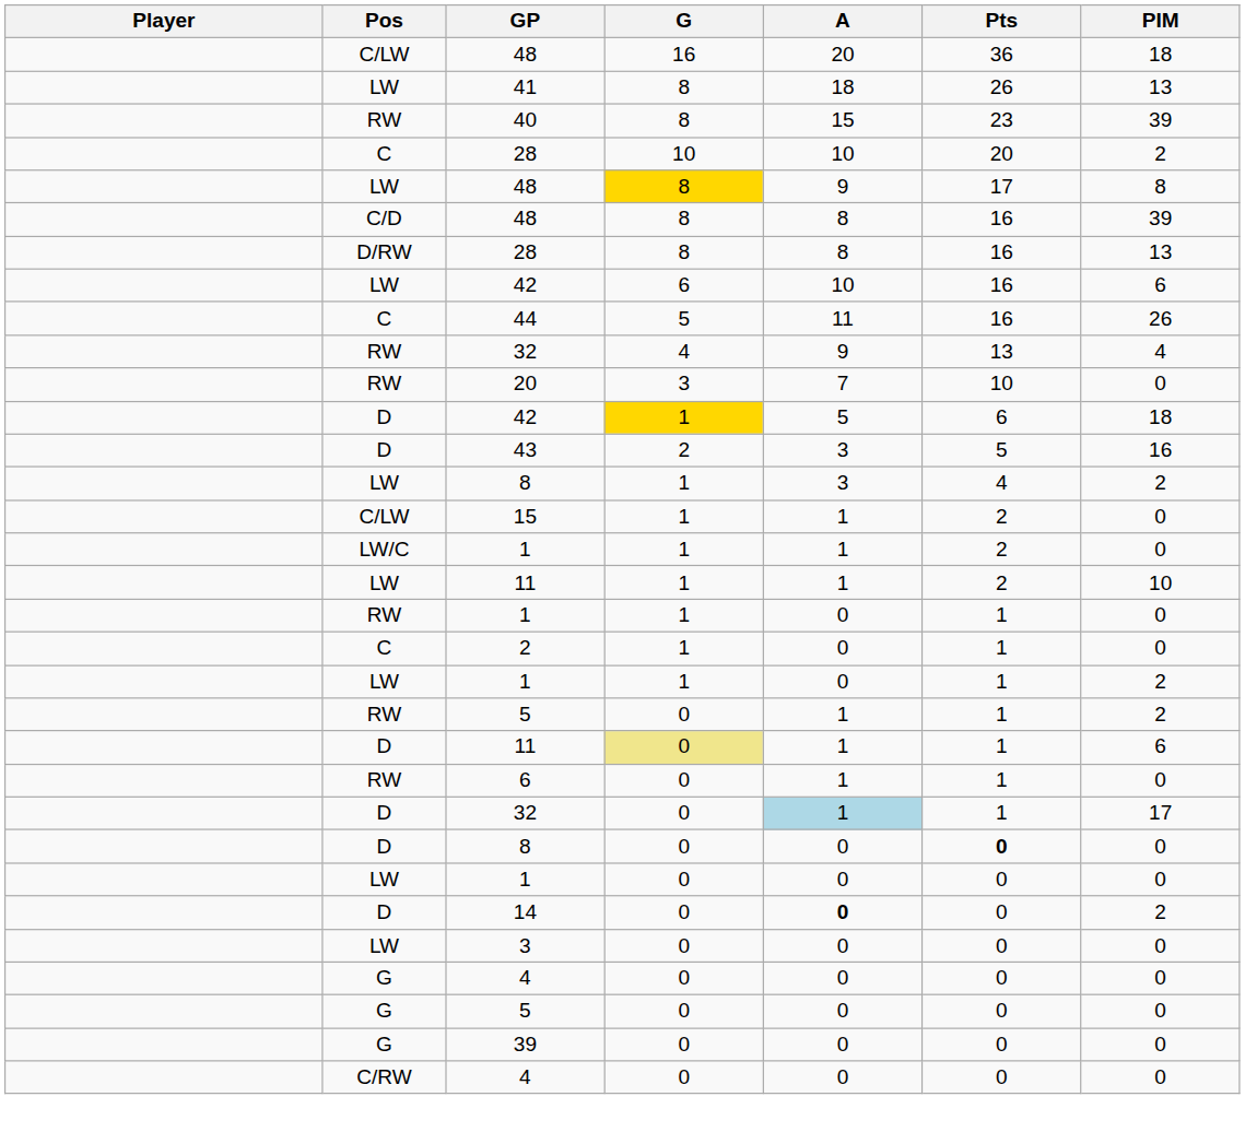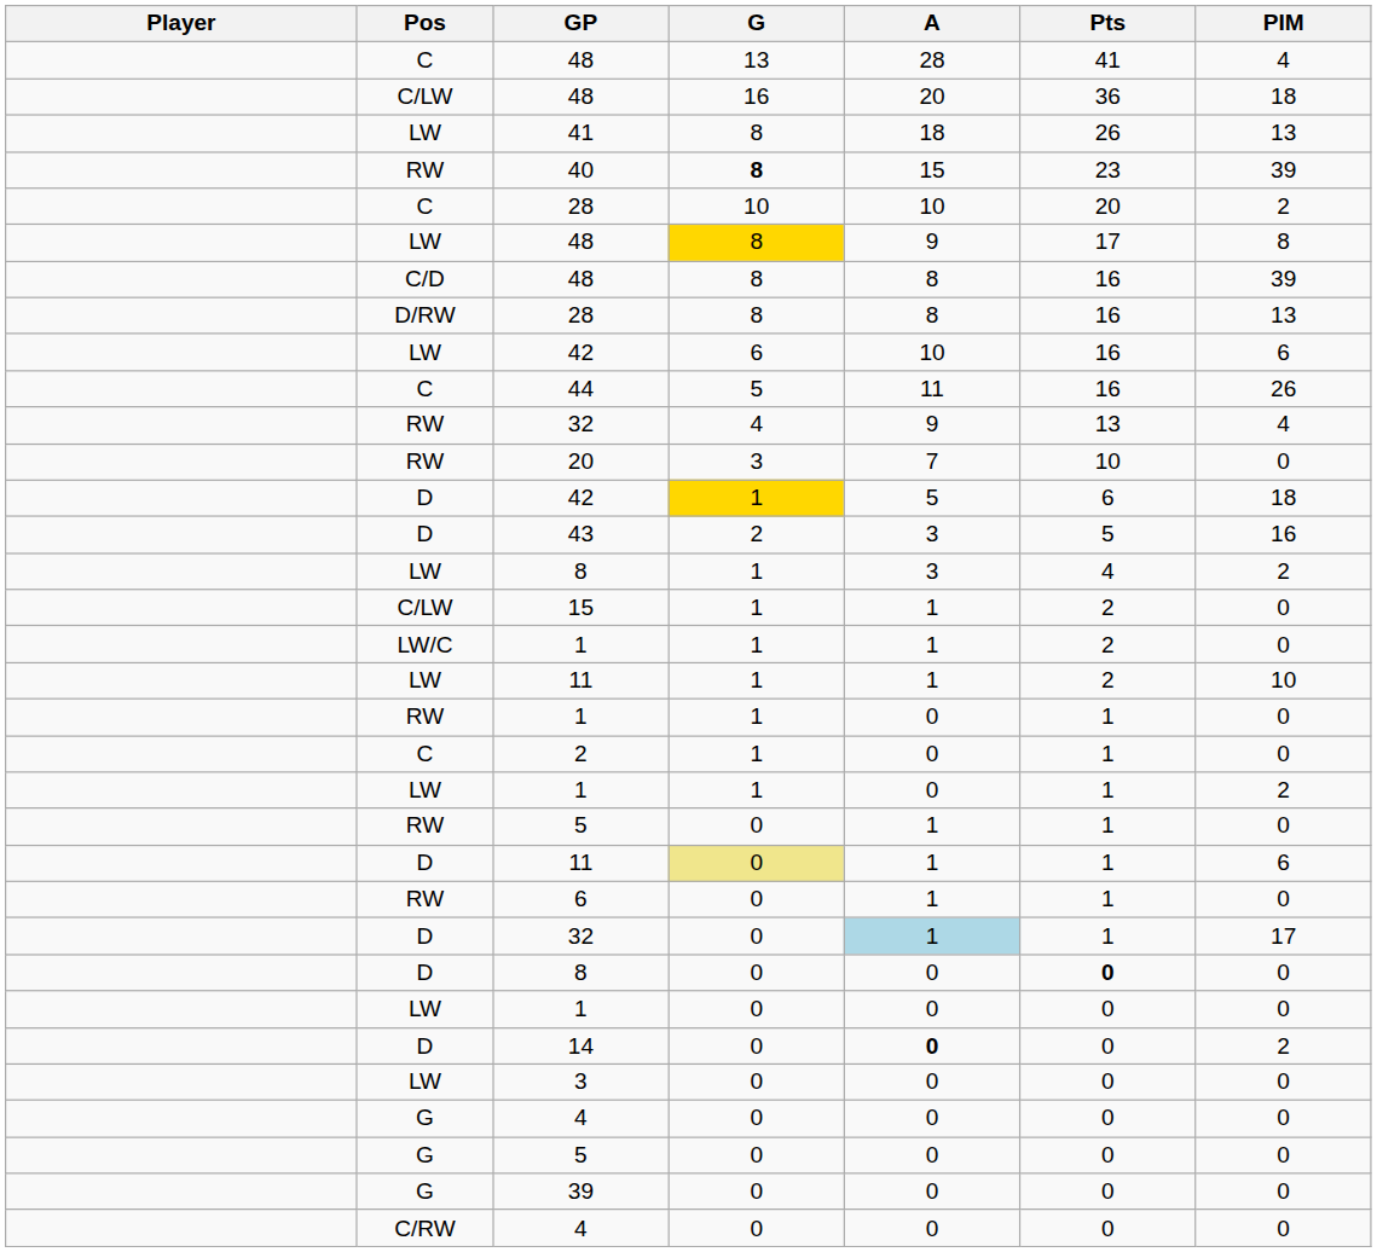 <table class="wikitable sortable" width="60%">
 <tr ALIGN="center">
 <th bgcolor="#DDDDFF" width="10%">Player</th>
 <th bgcolor="#DDDDFF" width="3%" title="Position">Pos</th>
 <th bgcolor="#DDDDFF" width="5%" title="Games played">GP</th>
 <th bgcolor="#DDDDFF" width="5%" title="Goals">G</th>
 <th bgcolor="#DDDDFF" width="5%" title="Assists">A</th>
 <th bgcolor="#DDDDFF" width="5%" title="Points">Pts</th>
 <th bgcolor="#DDDDFF" width="5%" title="Penalties in Minutes">PIM</th>
+</tr>
+<tr align="center">
+<td align="right"></td>
+<td>C</td>
+<td>48</td>
+<td>13</td>
+<td>28</td>
+<td>41</td>
+<td>4</td>
 </tr>
 <tr align="center">
 <td align="right"></td>
 <td>C/LW</td>
 <td>48</td>
 <td>16</td>
 <td>20</td>
 <td>36</td>
 <td>18</td>
 </tr>
 <tr align="center">
 <td align="right"></td>
 <td>LW</td>
 <td>41</td>
 <td>8</td>
 <td>18</td>
 <td>26</td>
 <td>13</td>
 </tr>
 <tr align="center">
 <td align="right"></td>
 <td>RW</td>
 <td>40</td>
-<td>8</td>
+<td><strong>8</strong></td>
 <td>15</td>
 <td>23</td>
 <td>39</td>
 </tr>
 <tr align="center">
 <td align="right"></td>
 <td>C</td>
 <td>28</td>
 <td>10</td>
 <td>10</td>
 <td>20</td>
 <td>2</td>
 </tr>
 <tr align="center">
 <td align="right"></td>
 <td>LW</td>
 <td>48</td>
 <td style="background: gold;">8</td>
 <td>9</td>
 <td>17</td>
 <td>8</td>
 </tr>
 <tr align="center">
 <td align="right"></td>
 <td>C/D</td>
 <td>48</td>
 <td>8</td>
 <td>8</td>
 <td>16</td>
 <td>39</td>
 </tr>
 <tr align="center">
 <td align="right"></td>
 <td>D/RW</td>
 <td>28</td>
 <td>8</td>
 <td>8</td>
 <td>16</td>
 <td>13</td>
 </tr>
 <tr align="center">
 <td align="right"></td>
 <td>LW</td>
 <td>42</td>
 <td>6</td>
 <td>10</td>
 <td>16</td>
 <td>6</td>
 </tr>
 <tr align="center">
 <td align="right"></td>
 <td>C</td>
 <td>44</td>
 <td>5</td>
 <td>11</td>
 <td>16</td>
 <td>26</td>
 </tr>
 <tr align="center">
 <td align="right"></td>
 <td>RW</td>
 <td>32</td>
 <td>4</td>
 <td>9</td>
 <td>13</td>
 <td>4</td>
 </tr>
 <tr align="center">
 <td align="right"></td>
 <td>RW</td>
 <td>20</td>
 <td>3</td>
 <td>7</td>
 <td>10</td>
 <td>0</td>
 </tr>
 <tr align="center">
 <td align="right"></td>
 <td>D</td>
 <td>42</td>
 <td style="background: gold;">1</td>
 <td>5</td>
 <td>6</td>
 <td>18</td>
 </tr>
 <tr align="center">
 <td align="right"></td>
 <td>D</td>
 <td>43</td>
 <td>2</td>
 <td>3</td>
 <td>5</td>
 <td>16</td>
 </tr>
 <tr align="center">
 <td align="right"></td>
 <td>LW</td>
 <td>8</td>
 <td>1</td>
 <td>3</td>
 <td>4</td>
 <td>2</td>
 </tr>
 <tr align="center">
 <td align="right"></td>
 <td>C/LW</td>
 <td>15</td>
 <td>1</td>
 <td>1</td>
 <td>2</td>
 <td>0</td>
 </tr>
 <tr align="center">
 <td align="right"></td>
 <td>LW/C</td>
 <td>1</td>
 <td>1</td>
 <td>1</td>
 <td>2</td>
 <td>0</td>
 </tr>
 <tr align="center">
 <td align="right"></td>
 <td>LW</td>
 <td>11</td>
 <td>1</td>
 <td>1</td>
 <td>2</td>
 <td>10</td>
 </tr>
 <tr align="center">
 <td align="right"></td>
 <td>RW</td>
 <td>1</td>
 <td>1</td>
 <td>0</td>
 <td>1</td>
 <td>0</td>
 </tr>
 <tr align="center">
 <td align="right"></td>
 <td>C</td>
 <td>2</td>
 <td>1</td>
 <td>0</td>
 <td>1</td>
 <td>0</td>
 </tr>
 <tr align="center">
 <td align="right"></td>
 <td>LW</td>
 <td>1</td>
 <td>1</td>
 <td>0</td>
 <td>1</td>
 <td>2</td>
 </tr>
 <tr align="center">
 <td align="right"></td>
 <td>RW</td>
 <td>5</td>
 <td>0</td>
 <td>1</td>
 <td>1</td>
-<td>2</td>
+<td>0</td>
 </tr>
 <tr align="center">
 <td align="right"></td>
 <td>D</td>
 <td>11</td>
 <td style="background: khaki;">0</td>
 <td>1</td>
 <td>1</td>
 <td>6</td>
 </tr>
 <tr align="center">
 <td align="right"></td>
 <td>RW</td>
 <td>6</td>
 <td>0</td>
 <td>1</td>
 <td>1</td>
 <td>0</td>
 </tr>
 <tr align="center">
 <td align="right"></td>
 <td>D</td>
 <td>32</td>
 <td>0</td>
 <td style="background: lightblue;">1</td>
 <td>1</td>
 <td>17</td>
 </tr>
 <tr align="center">
 <td align="right"></td>
 <td>D</td>
 <td>8</td>
 <td>0</td>
 <td>0</td>
 <td><strong>0</strong></td>
 <td>0</td>
 </tr>
 <tr align="center">
 <td align="right"></td>
 <td>LW</td>
 <td>1</td>
 <td>0</td>
 <td>0</td>
 <td>0</td>
 <td>0</td>
 </tr>
 <tr align="center">
 <td align="right"></td>
 <td>D</td>
 <td>14</td>
 <td>0</td>
 <td><strong>0</strong></td>
 <td>0</td>
 <td>2</td>
 </tr>
 <tr align="center">
 <td align="right"></td>
 <td>LW</td>
 <td>3</td>
 <td>0</td>
 <td>0</td>
 <td>0</td>
 <td>0</td>
 </tr>
 <tr align="center">
 <td align="right"></td>
 <td>G</td>
 <td>4</td>
 <td>0</td>
 <td>0</td>
 <td>0</td>
 <td>0</td>
 </tr>
 <tr align="center">
 <td align="right"></td>
 <td>G</td>
 <td>5</td>
 <td>0</td>
 <td>0</td>
 <td>0</td>
 <td>0</td>
 </tr>
 <tr align="center">
 <td align="right"></td>
 <td>G</td>
 <td>39</td>
 <td>0</td>
 <td>0</td>
 <td>0</td>
 <td>0</td>
 </tr>
 <tr align="center">
 <td align="right"></td>
 <td>C/RW</td>
 <td>4</td>
 <td>0</td>
 <td>0</td>
 <td>0</td>
 <td>0</td>
 </tr>
 </table>
